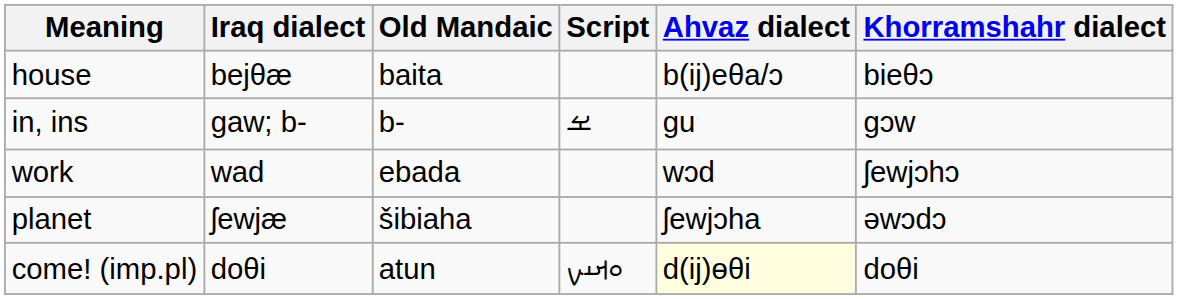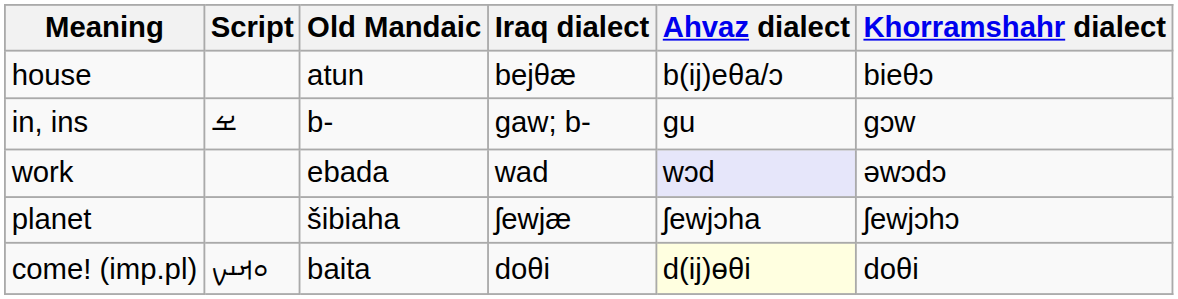 <table class="wikitable">
 <tr>
 <th>Meaning</th>
+<th>Script</th>
+<th>Old Mandaic</th>
 <th>Iraq dialect</th>
-<th>Old Mandaic</th>
-<th>Script</th>
 <th><a href='#'>Ahvaz</a> dialect</th>
 <th><a href='#'>Khorramshahr</a> dialect</th>
 </tr>
 <tr>
 <td>house</td>
+<td></td>
+<td>atun</td>
 <td>bejθæ</td>
-<td>baita</td>
-<td></td>
 <td>b(ij)eθa/ɔ</td>
 <td>bieθɔ</td>
 </tr>
 <tr>
 <td>in, ins</td>
+<td>ࡁ</td>
+<td>b-</td>
 <td>gaw; b-</td>
-<td>b-</td>
-<td>ࡁ</td>
 <td>gu</td>
 <td>gɔw</td>
 </tr>
 <tr>
 <td>work</td>
+<td></td>
+<td>ebada</td>
 <td>wad</td>
-<td>ebada</td>
+<td style="background: lavender;">wɔd</td>
+<td>əwɔdɔ</td>
+</tr>
+<tr>
+<td>planet</td>
 <td></td>
-<td>wɔd</td>
+<td>šibiaha</td>
+<td>ʃewjæ</td>
+<td>ʃewjɔha</td>
 <td>ʃewjɔhɔ</td>
 </tr>
 <tr>
-<td>planet</td>
-<td>ʃewjæ</td>
-<td>šibiaha</td>
-<td></td>
-<td>ʃewjɔha</td>
-<td>əwɔdɔ</td>
-</tr>
-<tr>
 <td>come! (imp.pl)</td>
+<td>ࡀࡕࡅࡍ</td>
+<td>baita</td>
 <td>doθi</td>
-<td>atun</td>
-<td>ࡀࡕࡅࡍ</td>
 <td style="background: lightyellow;">d(ij)ɵθi</td>
 <td>doθi</td>
 </tr>
 </table>
